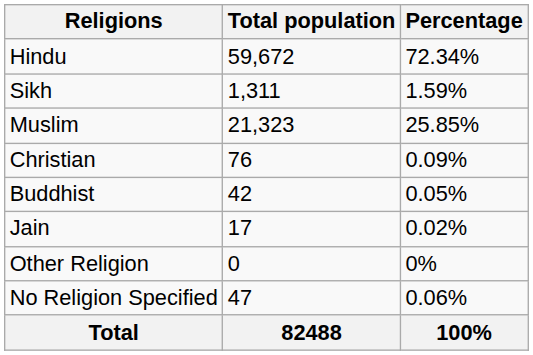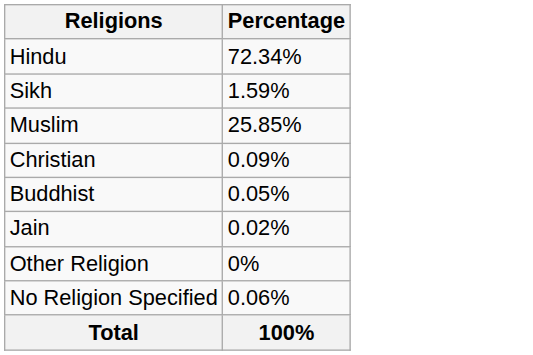 <table class="wikitable">
 <tr>
 <th>Religions</th>
-<th>Total population</th>
 <th>Percentage</th>
 </tr>
 <tr>
 <td>Hindu</td>
-<td>59,672</td>
 <td>72.34%</td>
 </tr>
 <tr>
 <td>Sikh</td>
-<td>1,311</td>
 <td>1.59%</td>
 </tr>
 <tr>
 <td>Muslim</td>
-<td>21,323</td>
 <td>25.85%</td>
 </tr>
 <tr>
 <td>Christian</td>
-<td>76</td>
 <td>0.09%</td>
 </tr>
 <tr>
 <td>Buddhist</td>
-<td>42</td>
 <td>0.05%</td>
 </tr>
 <tr>
 <td>Jain</td>
-<td>17</td>
 <td>0.02%</td>
 </tr>
 <tr>
 <td>Other Religion</td>
-<td>0</td>
 <td>0%</td>
 </tr>
 <tr>
 <td>No Religion Specified</td>
-<td>47</td>
 <td>0.06%</td>
 </tr>
 <tr>
 <th>Total</th>
-<th>82488</th>
 <th>100%</th>
 </tr>
 </table>
